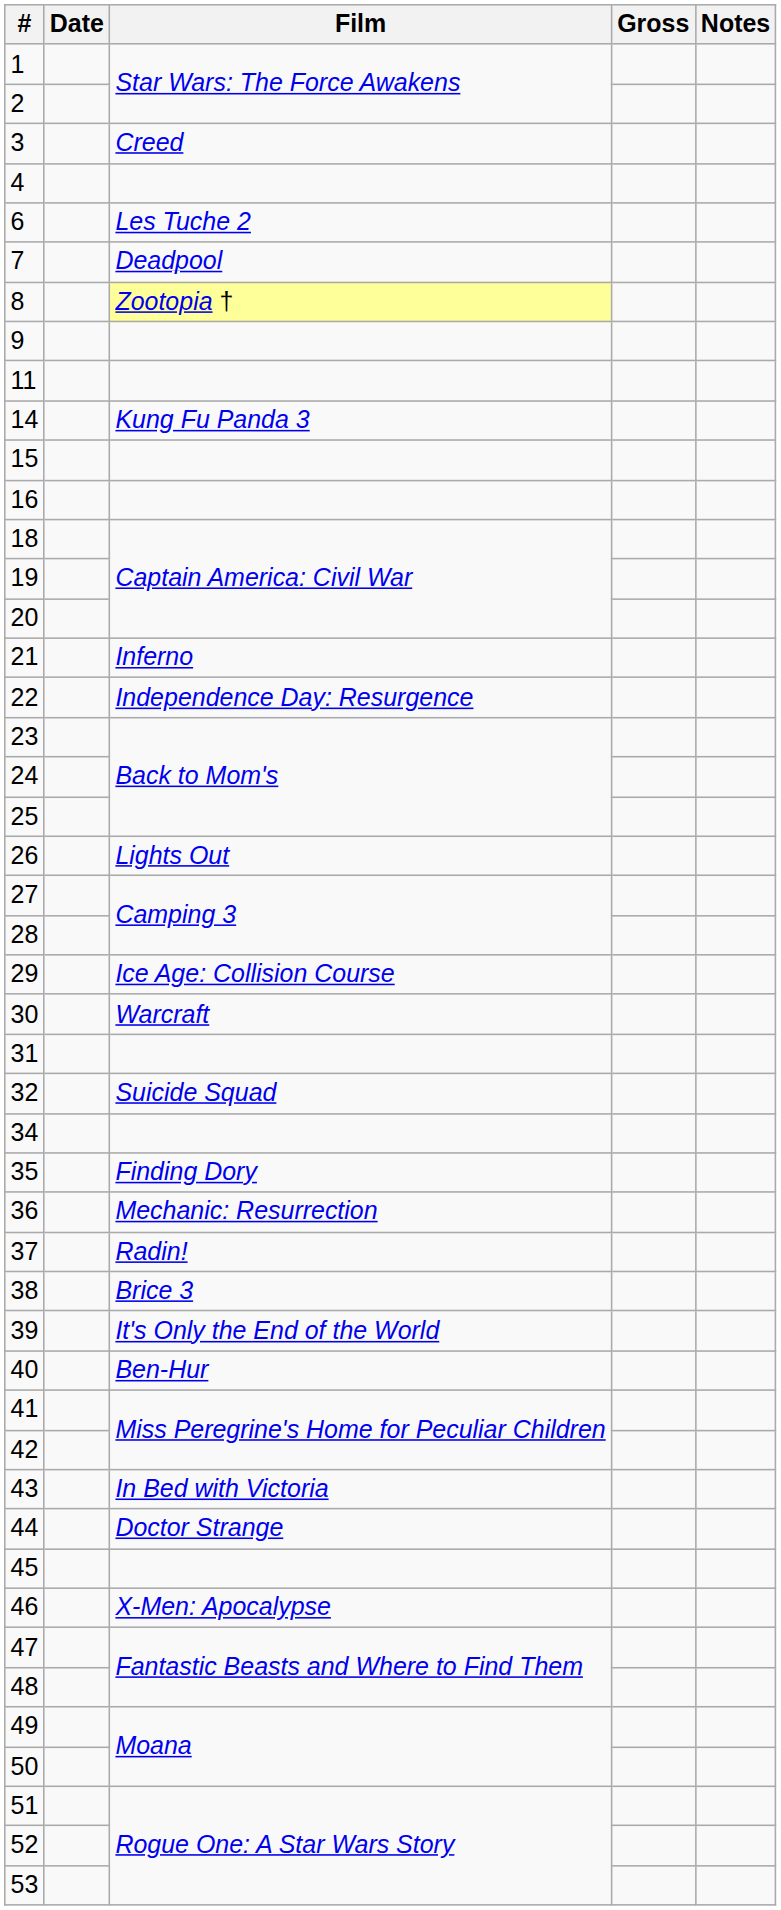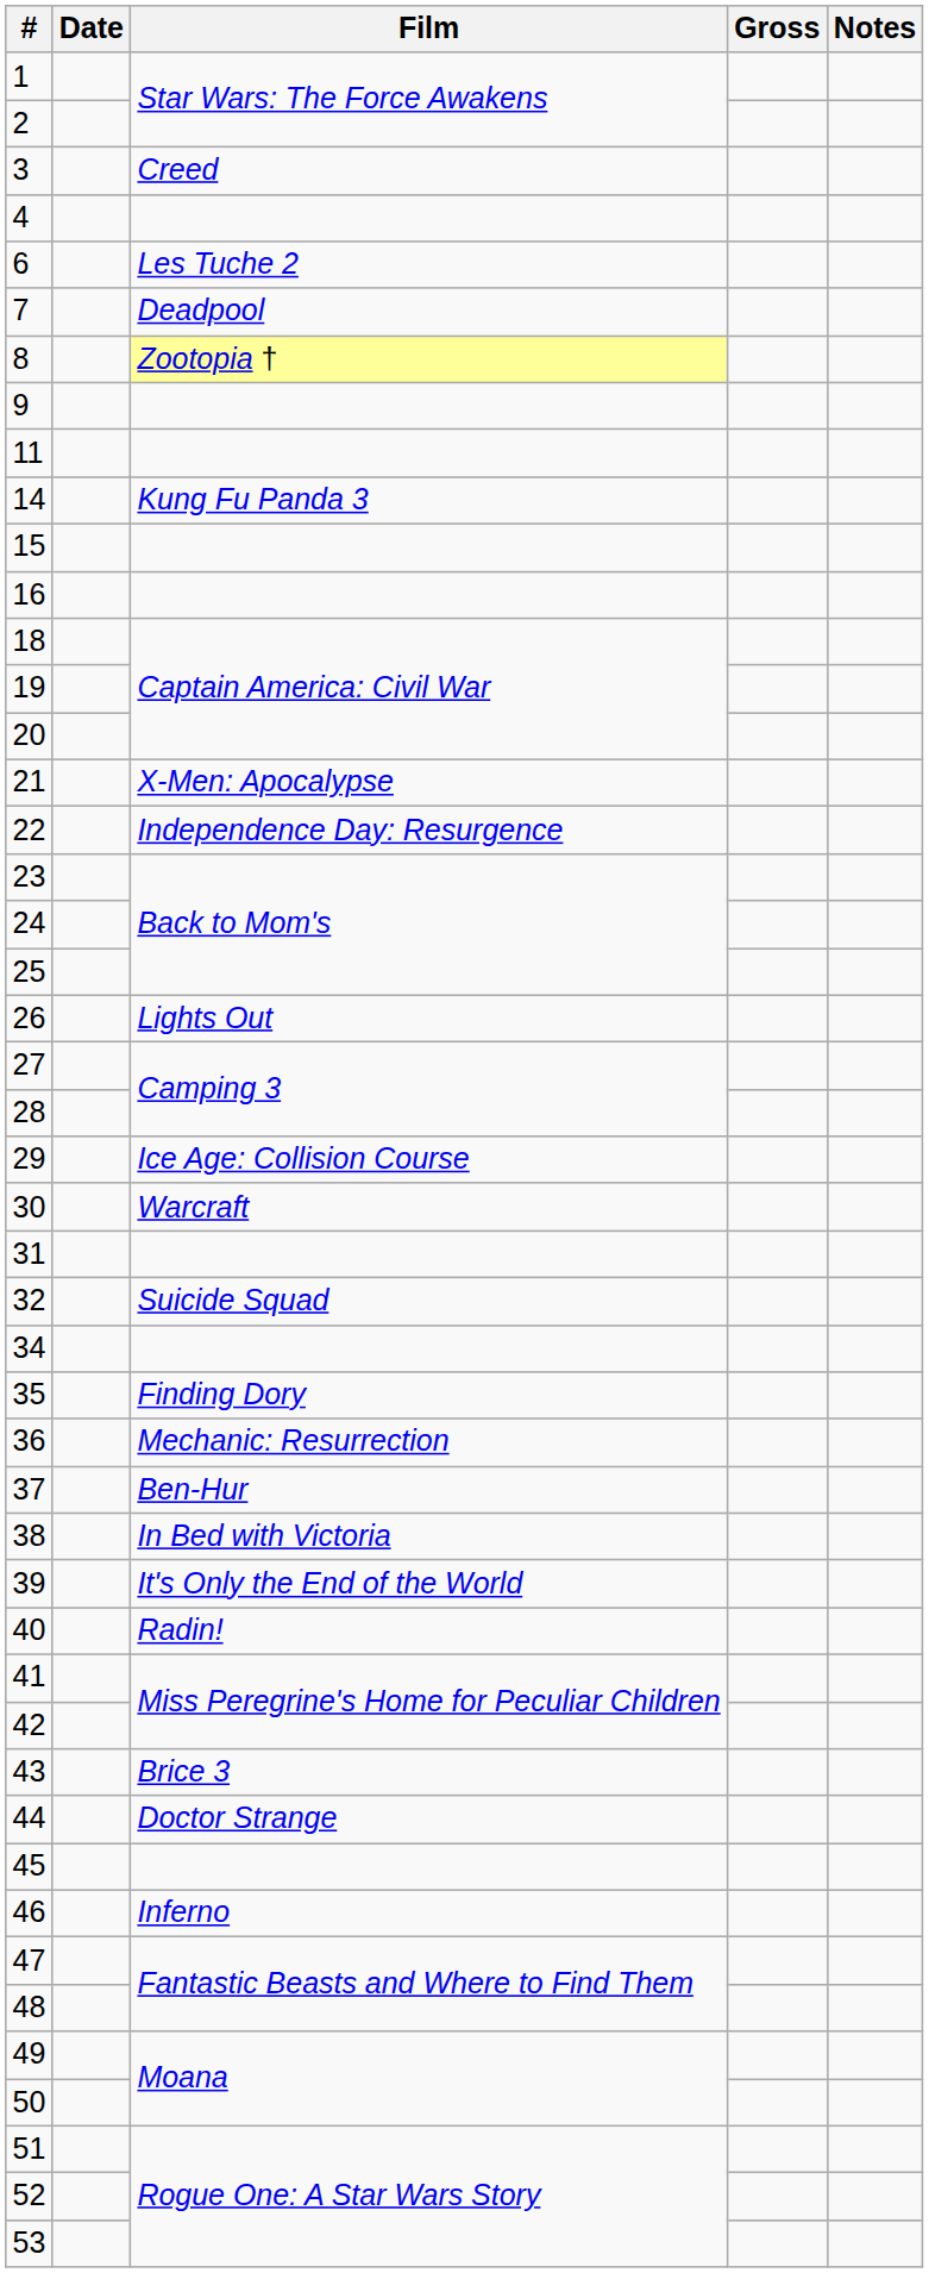 <table class="wikitable sortable">
 <tr>
 <th>#</th>
 <th>Date</th>
 <th>Film</th>
 <th>Gross</th>
 <th>Notes</th>
 </tr>
 <tr>
 <td>1</td>
 <td></td>
 <td rowspan="2"><em><a href='#'>Star Wars: The Force Awakens</a></em></td>
 <td></td>
 <td></td>
 </tr>
 <tr>
 <td>2</td>
 <td></td>
 <td></td>
 <td></td>
 </tr>
 <tr>
 <td>3</td>
 <td></td>
 <td><em><a href='#'>Creed</a></em></td>
 <td></td>
 <td></td>
 </tr>
 <tr>
 <td>4</td>
 <td></td>
 <td></td>
 <td></td>
 <td></td>
 </tr>
 <tr>
 <td>6</td>
 <td></td>
 <td><em><a href='#'>Les Tuche 2</a></em></td>
 <td></td>
 <td></td>
 </tr>
 <tr>
 <td>7</td>
 <td></td>
 <td><em><a href='#'>Deadpool</a></em></td>
 <td></td>
 <td></td>
 </tr>
 <tr>
 <td>8</td>
 <td></td>
 <td style="background-color:#FFFF99"><em><a href='#'>Zootopia</a></em> †</td>
 <td></td>
 <td></td>
 </tr>
 <tr>
 <td>9</td>
 <td></td>
 <td></td>
 <td></td>
 <td></td>
 </tr>
 <tr>
 <td>11</td>
 <td></td>
 <td></td>
 <td></td>
 <td></td>
 </tr>
 <tr>
 <td>14</td>
 <td></td>
 <td><em><a href='#'>Kung Fu Panda 3</a></em></td>
 <td></td>
 <td></td>
 </tr>
 <tr>
 <td>15</td>
 <td></td>
 <td></td>
 <td></td>
 <td></td>
 </tr>
 <tr>
 <td>16</td>
 <td></td>
 <td></td>
 <td></td>
 <td></td>
 </tr>
 <tr>
 <td>18</td>
 <td></td>
 <td rowspan="3"><em><a href='#'>Captain America: Civil War</a></em></td>
 <td></td>
 <td></td>
 </tr>
 <tr>
 <td>19</td>
 <td></td>
 <td></td>
 <td></td>
 </tr>
 <tr>
 <td>20</td>
 <td></td>
 <td></td>
 <td></td>
 </tr>
 <tr>
 <td>21</td>
 <td></td>
-<td><em><a href='#'>Inferno</a></em></td>
+<td><em><a href='#'>X-Men: Apocalypse</a></em></td>
 <td></td>
 <td></td>
 </tr>
 <tr>
 <td>22</td>
 <td></td>
 <td><em><a href='#'>Independence Day: Resurgence</a></em></td>
 <td></td>
 <td></td>
 </tr>
 <tr>
 <td>23</td>
 <td></td>
 <td rowspan="3"><em><a href='#'>Back to Mom's</a></em></td>
 <td></td>
 <td></td>
 </tr>
 <tr>
 <td>24</td>
 <td></td>
 <td></td>
 <td></td>
 </tr>
 <tr>
 <td>25</td>
 <td></td>
 <td></td>
 <td></td>
 </tr>
 <tr>
 <td>26</td>
 <td></td>
 <td><em><a href='#'>Lights Out</a></em></td>
 <td></td>
 <td></td>
 </tr>
 <tr>
 <td>27</td>
 <td></td>
 <td rowspan="2"><em><a href='#'>Camping 3</a></em></td>
 <td></td>
 <td></td>
 </tr>
 <tr>
 <td>28</td>
 <td></td>
 <td></td>
 <td></td>
 </tr>
 <tr>
 <td>29</td>
 <td></td>
 <td><em><a href='#'>Ice Age: Collision Course</a></em></td>
 <td></td>
 <td></td>
 </tr>
 <tr>
 <td>30</td>
 <td></td>
 <td><em><a href='#'>Warcraft</a></em></td>
 <td></td>
 <td></td>
 </tr>
 <tr>
 <td>31</td>
 <td></td>
 <td></td>
 <td></td>
 <td></td>
 </tr>
 <tr>
 <td>32</td>
 <td></td>
 <td><em><a href='#'>Suicide Squad</a></em></td>
 <td></td>
 <td></td>
 </tr>
 <tr>
 <td>34</td>
 <td></td>
 <td></td>
 <td></td>
 <td></td>
 </tr>
 <tr>
 <td>35</td>
 <td></td>
 <td><em><a href='#'>Finding Dory</a></em></td>
 <td></td>
 <td></td>
 </tr>
 <tr>
 <td>36</td>
 <td></td>
 <td><em><a href='#'>Mechanic: Resurrection</a></em></td>
 <td></td>
 <td></td>
 </tr>
 <tr>
 <td>37</td>
 <td></td>
-<td><em><a href='#'>Radin!</a></em></td>
+<td><em><a href='#'>Ben-Hur</a></em></td>
 <td></td>
 <td></td>
 </tr>
 <tr>
 <td>38</td>
 <td></td>
-<td><em><a href='#'>Brice 3</a></em></td>
+<td><em><a href='#'>In Bed with Victoria</a></em></td>
 <td></td>
 <td></td>
 </tr>
 <tr>
 <td>39</td>
 <td></td>
 <td><em><a href='#'>It's Only the End of the World</a></em></td>
 <td></td>
 <td></td>
 </tr>
 <tr>
 <td>40</td>
 <td></td>
-<td><em><a href='#'>Ben-Hur</a></em></td>
+<td><em><a href='#'>Radin!</a></em></td>
 <td></td>
 <td></td>
 </tr>
 <tr>
 <td>41</td>
 <td></td>
 <td rowspan="2"><em><a href='#'>Miss Peregrine's Home for Peculiar Children</a></em></td>
 <td></td>
 <td></td>
 </tr>
 <tr>
 <td>42</td>
 <td></td>
 <td></td>
 <td></td>
 </tr>
 <tr>
 <td>43</td>
 <td></td>
-<td><em><a href='#'>In Bed with Victoria</a></em></td>
+<td><em><a href='#'>Brice 3</a></em></td>
 <td></td>
 <td></td>
 </tr>
 <tr>
 <td>44</td>
 <td></td>
 <td><em><a href='#'>Doctor Strange</a></em></td>
 <td></td>
 <td></td>
 </tr>
 <tr>
 <td>45</td>
 <td></td>
 <td></td>
 <td></td>
 <td></td>
 </tr>
 <tr>
 <td>46</td>
 <td></td>
-<td><em><a href='#'>X-Men: Apocalypse</a></em></td>
+<td><em><a href='#'>Inferno</a></em></td>
 <td></td>
 <td></td>
 </tr>
 <tr>
 <td>47</td>
 <td></td>
 <td rowspan="2"><em><a href='#'>Fantastic Beasts and Where to Find Them</a></em></td>
 <td></td>
 <td></td>
 </tr>
 <tr>
 <td>48</td>
 <td></td>
 <td></td>
 <td></td>
 </tr>
 <tr>
 <td>49</td>
 <td></td>
 <td rowspan="2"><em><a href='#'>Moana</a></em></td>
 <td></td>
 <td></td>
 </tr>
 <tr>
 <td>50</td>
 <td></td>
 <td></td>
 <td></td>
 </tr>
 <tr>
 <td>51</td>
 <td></td>
 <td rowspan="3"><em><a href='#'>Rogue One: A Star Wars Story</a></em></td>
 <td></td>
 <td></td>
 </tr>
 <tr>
 <td>52</td>
 <td></td>
 <td></td>
 <td></td>
 </tr>
 <tr>
 <td>53</td>
 <td></td>
 <td></td>
 <td></td>
 </tr>
 </table>
